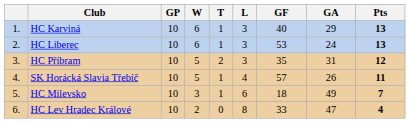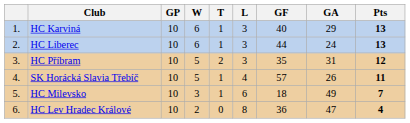 <table class="wikitable">
 <tr>
 <th width="30"></th>
 <th width="200">Club</th>
 <th width="30">GP</th>
 <th width="30">W</th>
 <th width="30">T</th>
 <th width="30">L</th>
 <th width="70">GF</th>
 <th width="70">GA</th>
 <th width="70">Pts</th>
 </tr>
 <tr bgcolor="#BCD2EE" align="center">
 <td>1.</td>
 <td align="left"><a href='#'>HC Karviná</a></td>
 <td>10</td>
 <td>6</td>
 <td>1</td>
 <td>3</td>
 <td>40</td>
 <td>29</td>
 <td><strong>13</strong></td>
 </tr>
 <tr bgcolor="#BCD2EE" align="center">
 <td>2.</td>
 <td align="left"><a href='#'>HC Liberec</a></td>
 <td>10</td>
 <td>6</td>
 <td>1</td>
 <td>3</td>
-<td>53</td>
+<td>44</td>
 <td>24</td>
 <td><strong>13</strong></td>
 </tr>
 <tr bgcolor="#EECFA1" align="center">
 <td>3.</td>
 <td align="left"><a href='#'>HC Příbram</a></td>
 <td>10</td>
 <td>5</td>
 <td>2</td>
 <td>3</td>
 <td>35</td>
 <td>31</td>
 <td><strong>12</strong></td>
 </tr>
 <tr bgcolor="#EECFA1" align="center">
 <td>4.</td>
 <td align="left"><a href='#'>SK Horácká Slavia Třebíč</a></td>
 <td>10</td>
 <td>5</td>
 <td>1</td>
 <td>4</td>
 <td>57</td>
 <td>26</td>
 <td><strong>11</strong></td>
 </tr>
 <tr bgcolor="#EECFA1" align="center">
 <td>5.</td>
 <td align="left"><a href='#'>HC Milevsko</a></td>
 <td>10</td>
 <td>3</td>
 <td>1</td>
 <td>6</td>
 <td>18</td>
 <td>49</td>
 <td><strong>7</strong></td>
 </tr>
 <tr bgcolor="#EECFA1" align="center">
 <td>6.</td>
 <td align="left"><a href='#'>HC Lev Hradec Králové</a></td>
 <td>10</td>
 <td>2</td>
 <td>0</td>
 <td>8</td>
-<td>33</td>
+<td>36</td>
 <td>47</td>
 <td><strong>4</strong></td>
 </tr>
 </table>
